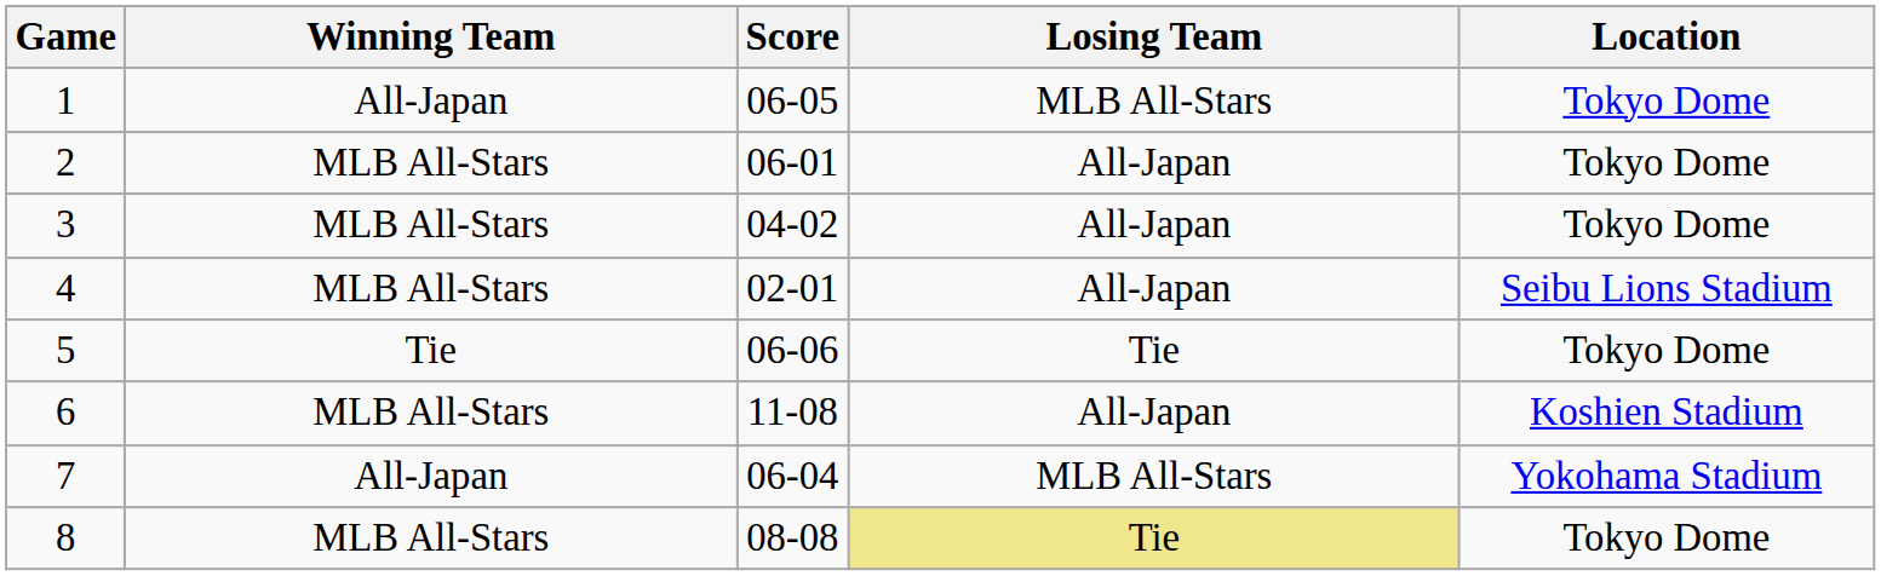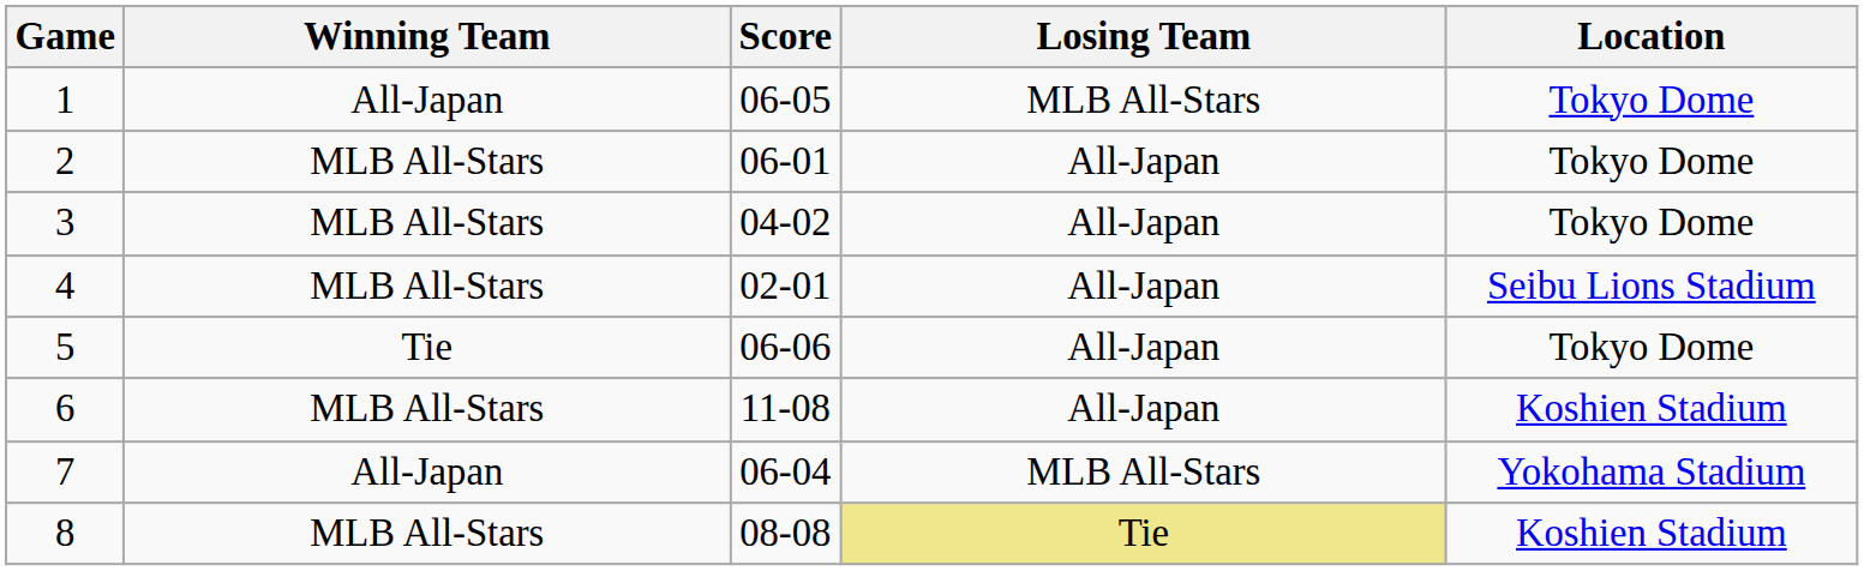 <table class="wikitable">
 <tr>
 <th>Game</th>
 <th>Winning Team</th>
 <th>Score</th>
 <th>Losing Team</th>
 <th>Location</th>
 </tr>
 <tr>
 <td style="width: 2em; text-align:center">1</td>
 <td style="width:15em; text-align:center">All-Japan</td>
 <td style="width: 2em; text-align:center">06-05</td>
 <td style="width:15em; text-align:center">MLB All-Stars</td>
 <td style="width:10em; text-align:center"><a href='#'>Tokyo Dome</a></td>
 </tr>
 <tr>
 <td style="text-align:center">2</td>
 <td style="text-align:center">MLB All-Stars</td>
 <td style="text-align:center">06-01</td>
 <td style="text-align:center">All-Japan</td>
 <td style="text-align:center">Tokyo Dome</td>
 </tr>
 <tr>
 <td style="text-align:center">3</td>
 <td style="text-align:center">MLB All-Stars</td>
 <td style="text-align:center">04-02</td>
 <td style="text-align:center">All-Japan</td>
 <td style="text-align:center">Tokyo Dome</td>
 </tr>
 <tr>
 <td style="text-align:center">4</td>
 <td style="text-align:center">MLB All-Stars</td>
 <td style="text-align:center">02-01</td>
 <td style="text-align:center">All-Japan</td>
 <td style="text-align:center"><a href='#'>Seibu Lions Stadium</a></td>
 </tr>
 <tr>
 <td style="text-align:center">5</td>
 <td style="text-align:center">Tie</td>
 <td style="text-align:center">06-06</td>
-<td style="text-align:center">Tie</td>
+<td style="text-align:center">All-Japan</td>
 <td style="text-align:center">Tokyo Dome</td>
 </tr>
 <tr>
 <td style="text-align:center">6</td>
 <td style="text-align:center">MLB All-Stars</td>
 <td style="text-align:center">11-08</td>
 <td style="text-align:center">All-Japan</td>
 <td style="text-align:center"><a href='#'>Koshien Stadium</a></td>
 </tr>
 <tr>
 <td style="text-align:center">7</td>
 <td style="text-align:center">All-Japan</td>
 <td style="text-align:center">06-04</td>
 <td style="text-align:center">MLB All-Stars</td>
 <td style="text-align:center"><a href='#'>Yokohama Stadium</a></td>
 </tr>
 <tr>
 <td style="text-align:center">8</td>
 <td style="text-align:center">MLB All-Stars</td>
 <td style="text-align:center">08-08</td>
 <td style="background: khaki; text-align:center">Tie</td>
-<td style="text-align:center">Tokyo Dome</td>
+<td style="text-align:center"><a href='#'>Koshien Stadium</a></td>
 </tr>
 </table>
